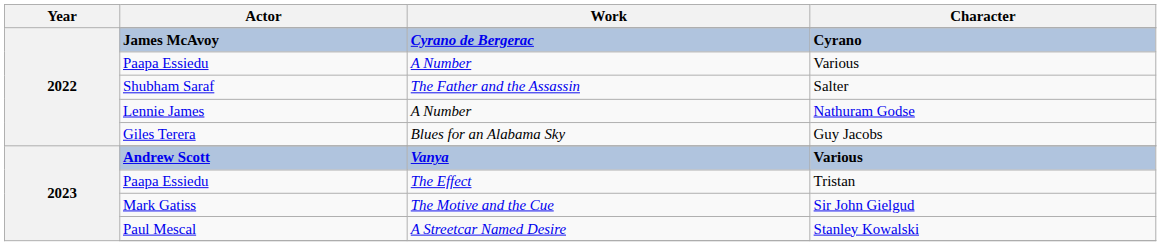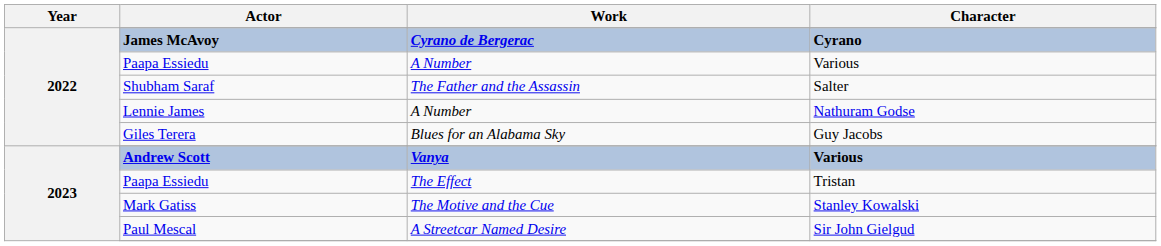 <table class="wikitable" style="width:98%;">
 <tr>
 <th style="width:10%;">Year</th>
 <th style="width:25%;">Actor</th>
 <th style="width:35%;">Work</th>
 <th style="width:30%;">Character</th>
 </tr>
 <tr>
 <th rowspan="6" align="center">2022</th>
 </tr>
 <tr style="background:#B0C4DE">
 <td><strong>James McAvoy</strong></td>
 <td><strong><em><a href='#'>Cyrano de Bergerac</a></em></strong></td>
 <td><strong>Cyrano</strong></td>
 </tr>
 <tr>
 <td><a href='#'>Paapa Essiedu</a></td>
 <td><em><a href='#'>A Number</a></em></td>
 <td>Various</td>
 </tr>
 <tr>
 <td><a href='#'>Shubham Saraf</a></td>
 <td><em><a href='#'>The Father and the Assassin</a></em></td>
 <td>Salter</td>
 </tr>
 <tr>
 <td><a href='#'>Lennie James</a></td>
 <td><em>A Number</em></td>
 <td><a href='#'>Nathuram Godse</a></td>
 </tr>
 <tr>
 <td><a href='#'>Giles Terera</a></td>
 <td><em>Blues for an Alabama Sky</em></td>
 <td>Guy Jacobs</td>
 </tr>
 <tr>
 <th rowspan="6" align="center">2023</th>
 </tr>
 <tr style="background:#B0C4DE">
 <td><strong><a href='#'>Andrew Scott</a></strong></td>
 <td><strong><em><a href='#'>Vanya</a></em></strong></td>
 <td><strong>Various</strong></td>
 </tr>
 <tr>
 <td><a href='#'>Paapa Essiedu</a></td>
 <td><em><a href='#'>The Effect</a></em></td>
 <td>Tristan</td>
 </tr>
 <tr>
 <td><a href='#'>Mark Gatiss</a></td>
 <td><em><a href='#'>The Motive and the Cue</a></em></td>
-<td><a href='#'>Sir John Gielgud</a></td>
+<td><a href='#'>Stanley Kowalski</a></td>
 </tr>
 <tr>
 <td><a href='#'>Paul Mescal</a></td>
 <td><em><a href='#'>A Streetcar Named Desire</a></em></td>
-<td><a href='#'>Stanley Kowalski</a></td>
+<td><a href='#'>Sir John Gielgud</a></td>
 </tr>
 <tr>
 </tr>
 </table>
